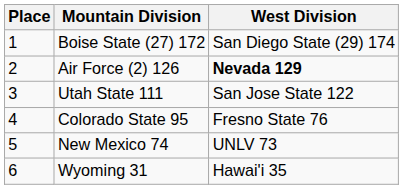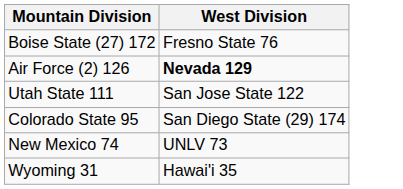 <table class="wikitable">
 <tr>
-<th>Place</th>
 <th>Mountain Division</th>
 <th>West Division</th>
 </tr>
 <tr>
-<td>1</td>
 <td>Boise State (27)  172</td>
-<td>San Diego State (29)  174</td>
+<td>Fresno State  76</td>
 </tr>
 <tr>
-<td>2</td>
 <td>Air Force (2)  126</td>
 <td><strong>Nevada  129</strong></td>
 </tr>
 <tr>
-<td>3</td>
 <td>Utah State  111</td>
 <td>San Jose State  122</td>
 </tr>
 <tr>
-<td>4</td>
 <td>Colorado State  95</td>
-<td>Fresno State  76</td>
+<td>San Diego State (29)  174</td>
 </tr>
 <tr>
-<td>5</td>
 <td>New Mexico  74</td>
 <td>UNLV  73</td>
 </tr>
 <tr>
-<td>6</td>
 <td>Wyoming  31</td>
 <td>Hawai'i  35</td>
 </tr>
 </table>
